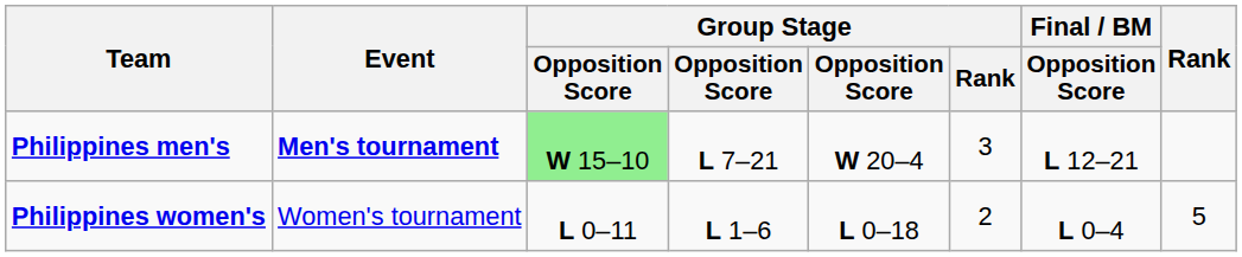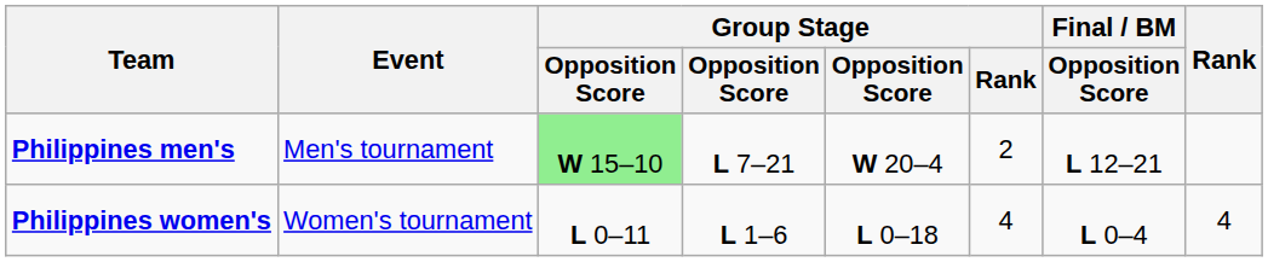 <table class="wikitable" style="font-size:90%">
 <tr>
 <th rowspan=2>Team</th>
 <th rowspan=2>Event</th>
 <th colspan=4>Group Stage</th>
 <th>Final / BM</th>
 <th rowspan=2>Rank</th>
 </tr>
 <tr style="font-size:95%">
 <th>Opposition<br>Score</th>
 <th>Opposition<br>Score</th>
 <th>Opposition<br>Score</th>
 <th>Rank</th>
 <th>Opposition<br>Score</th>
 </tr>
 <tr align=center>
 <td align=left><strong><a href='#'>Philippines men's</a></strong></td>
-<td align=left><strong><a href='#'>Men's tournament</a></strong></td>
+<td align=left><a href='#'>Men's tournament</a></td>
 <td style="background: lightgreen;"> <br><strong>W</strong> 15–10</td>
 <td> <br><strong>L</strong> 7–21</td>
 <td> <br><strong>W</strong> 20–4</td>
-<td>3</td>
+<td>2</td>
 <td> <br><strong>L</strong> 12–21</td>
 <td></td>
 </tr>
 <tr align=center>
 <td align=left><strong><a href='#'>Philippines women's</a></strong></td>
 <td align=left><a href='#'>Women's tournament</a></td>
 <td> <br><strong>L</strong> 0–11</td>
 <td> <br><strong>L</strong> 1–6</td>
 <td> <br><strong>L</strong> 0–18</td>
-<td>2</td>
+<td>4</td>
 <td> <br><strong>L</strong> 0–4</td>
-<td>5</td>
+<td>4</td>
 </tr>
 </table>
